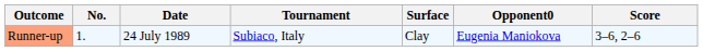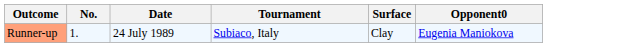 <table class="sortable wikitable" style="font-size:97%;">
 <tr>
 <th width=75>Outcome</th>
 <th width=50>No.</th>
 <th width=125>Date</th>
 <th width=200>Tournament</th>
 <th width=55>Surface</th>
 <th width=160>Opponent0</th>
-<th width=120>Score</th>
 </tr>
 <tr style="background:#f0f8ff;">
 <td bgcolor="FFA07A">Runner-up</td>
 <td>1.</td>
 <td>24 July 1989</td>
 <td><a href='#'>Subiaco</a>, Italy</td>
 <td>Clay</td>
 <td> <a href='#'>Eugenia Maniokova</a></td>
-<td>3–6, 2–6</td>
 </tr>
 </table>
